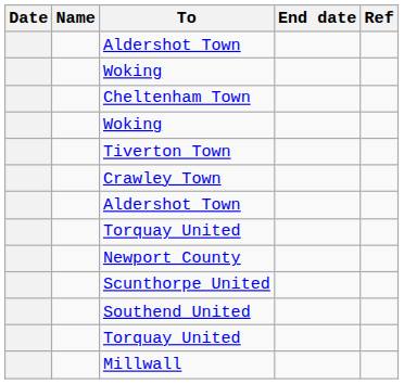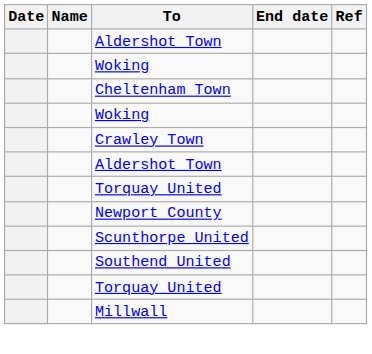 <table class="wikitable sortable plainrowheaders">
 <tr>
 <th scope=col>Date</th>
 <th scope=col>Name</th>
 <th scope=col>To</th>
 <th scope=col>End date</th>
 <th scope=col class=unsortable>Ref</th>
 </tr>
 <tr>
 <th scope=row></th>
 <td></td>
 <td><a href='#'>Aldershot Town</a></td>
 <td></td>
 <td><div></div></td>
 </tr>
 <tr>
 <th scope=row></th>
 <td></td>
 <td><a href='#'>Woking</a></td>
 <td></td>
 <td></td>
 </tr>
 <tr>
 <th scope=row></th>
 <td></td>
 <td><a href='#'>Cheltenham Town</a></td>
 <td></td>
 <td><div></div></td>
 </tr>
 <tr>
 <th scope=row></th>
 <td></td>
 <td><a href='#'>Woking</a></td>
-<td></td>
-<td></td>
-</tr>
-<tr>
-<th scope=row></th>
-<td></td>
-<td><a href='#'>Tiverton Town</a></td>
 <td></td>
 <td></td>
 </tr>
 <tr>
 <th scope=row></th>
 <td></td>
 <td><a href='#'>Crawley Town</a></td>
 <td></td>
 <td><div></div></td>
 </tr>
 <tr>
 <th scope=row></th>
 <td></td>
 <td><a href='#'>Aldershot Town</a></td>
 <td></td>
 <td></td>
 </tr>
 <tr>
 <th scope=row></th>
 <td></td>
 <td><a href='#'>Torquay United</a></td>
 <td></td>
 <td></td>
 </tr>
 <tr>
 <th scope=row></th>
 <td></td>
 <td><a href='#'>Newport County</a></td>
 <td></td>
 <td></td>
 </tr>
 <tr>
 <th scope=row></th>
 <td></td>
 <td><a href='#'>Scunthorpe United</a></td>
 <td></td>
 <td><div></div></td>
 </tr>
 <tr>
 <th scope=row></th>
 <td></td>
 <td><a href='#'>Southend United</a></td>
 <td></td>
 <td></td>
 </tr>
 <tr>
 <th scope=row></th>
 <td></td>
 <td><a href='#'>Torquay United</a></td>
 <td></td>
 <td></td>
 </tr>
 <tr>
 <th scope=row></th>
 <td></td>
 <td><a href='#'>Millwall</a></td>
 <td></td>
 <td></td>
 </tr>
 </table>
